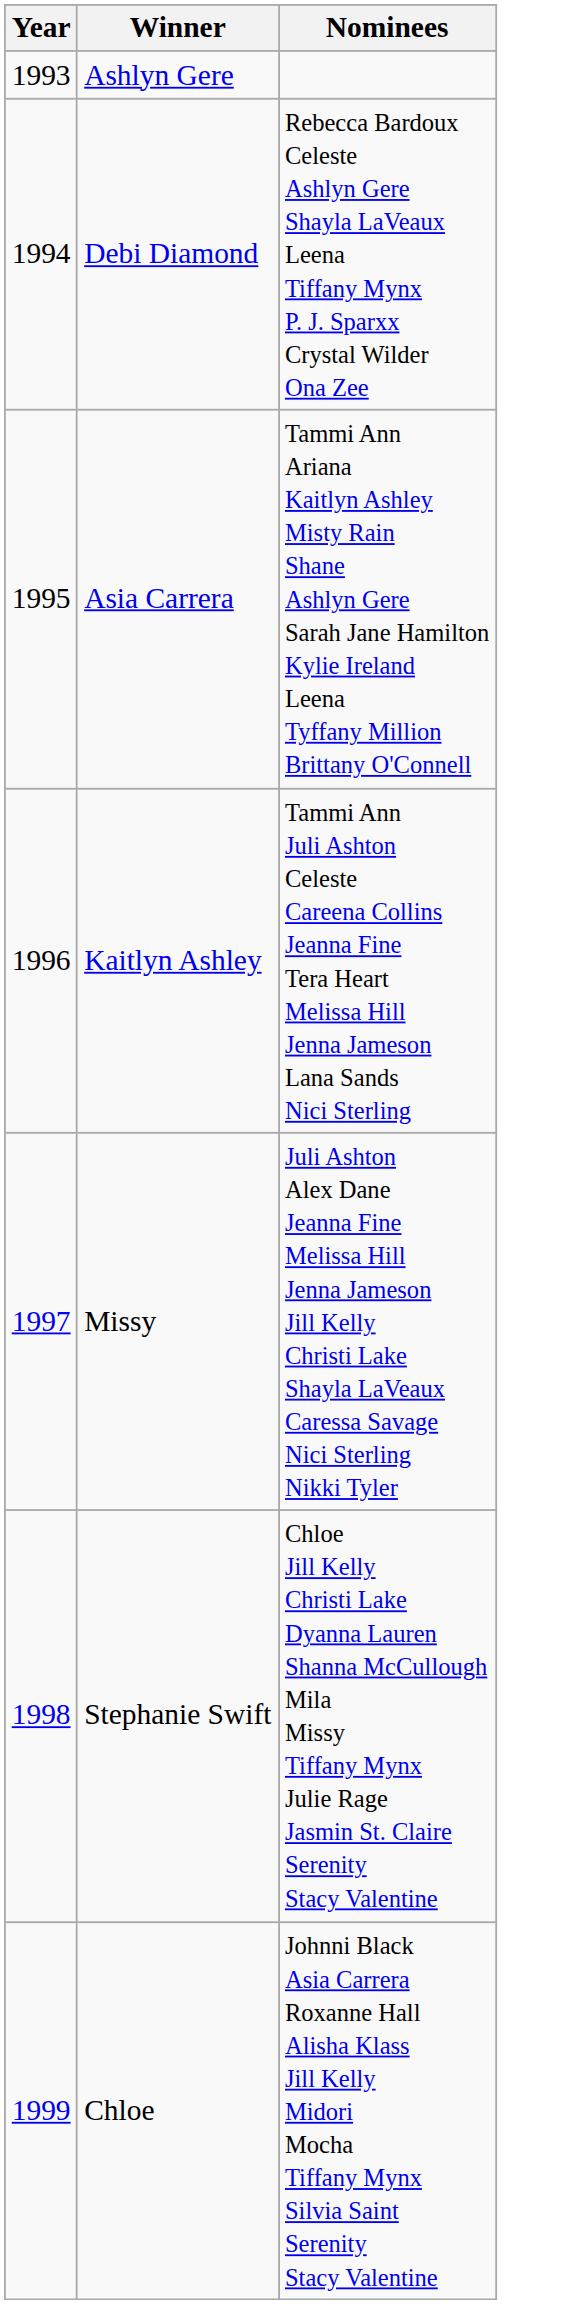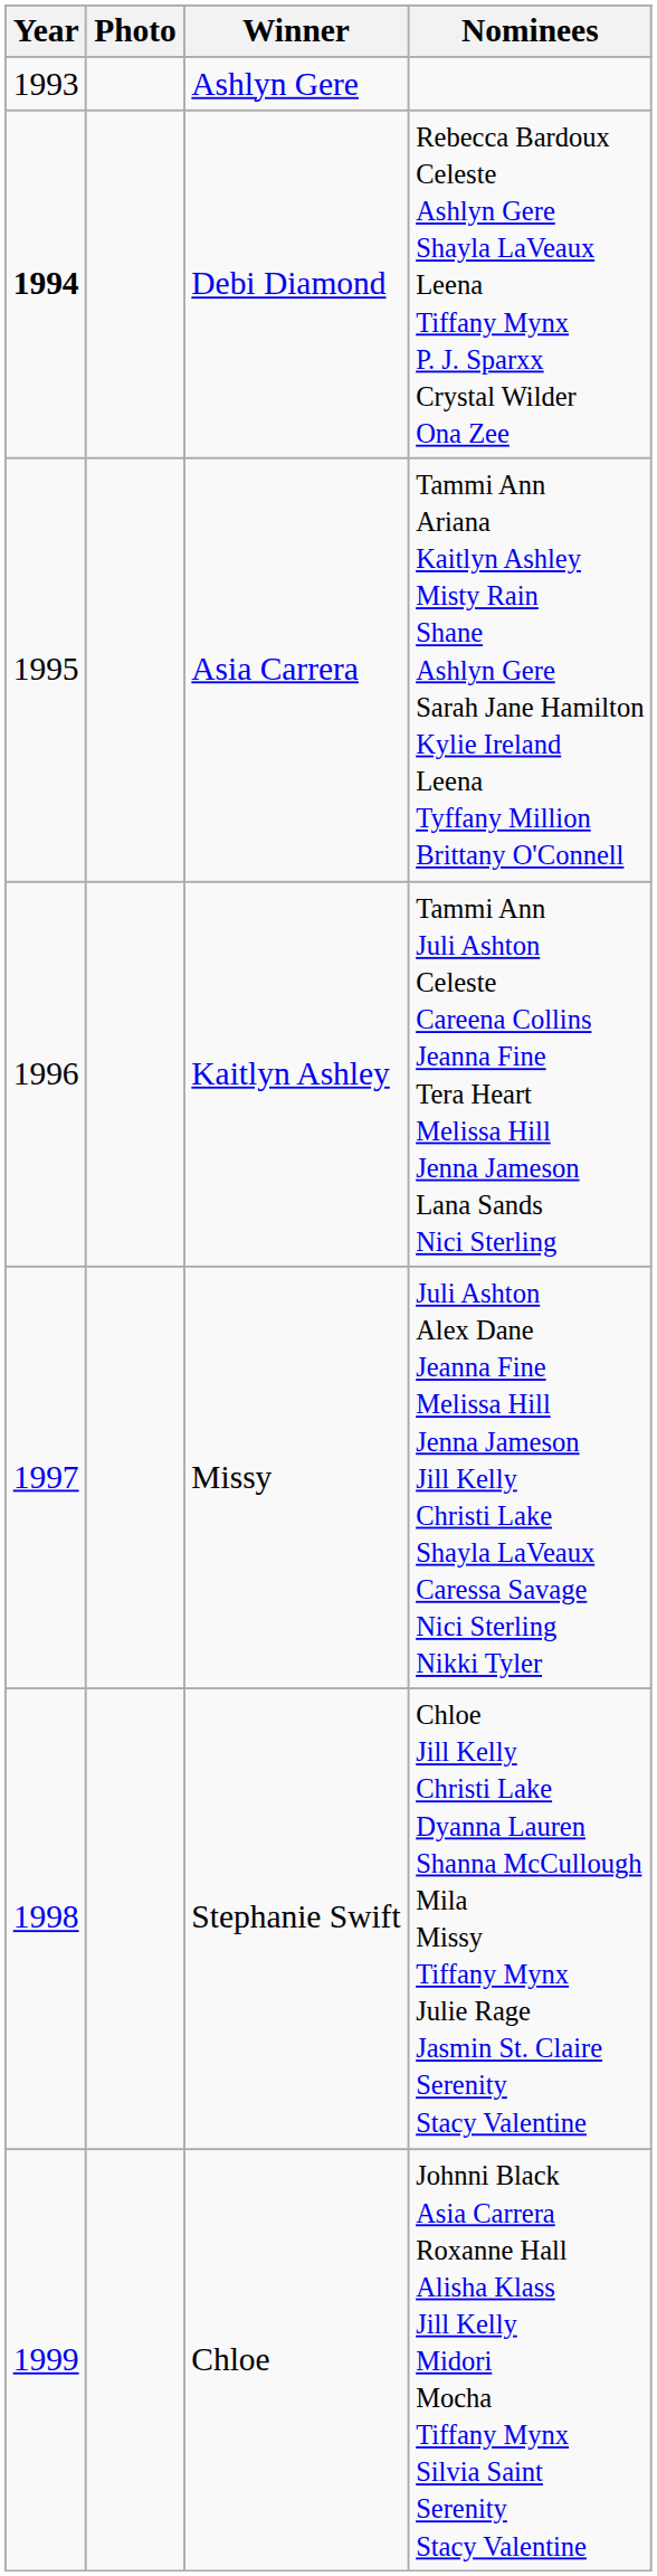 <table class="wikitable sortable">
 <tr>
 <th>Year</th>
+<th>Photo</th>
 <th>Winner</th>
 <th>Nominees</th>
 </tr>
 <tr>
 <td>1993</td>
+<td></td>
 <td><a href='#'>Ashlyn Gere</a></td>
 <td></td>
 </tr>
 <tr>
-<td>1994</td>
+<td><strong>1994</strong></td>
+<td></td>
 <td><a href='#'>Debi Diamond</a></td>
 <td><small>Rebecca Bardoux<br>Celeste<br><a href='#'>Ashlyn Gere</a><br><a href='#'>Shayla LaVeaux</a><br>Leena<br><a href='#'>Tiffany Mynx</a><br><a href='#'>P. J. Sparxx</a><br>Crystal Wilder<br><a href='#'>Ona Zee</a></small></td>
 </tr>
 <tr>
 <td>1995</td>
+<td></td>
 <td><a href='#'>Asia Carrera</a></td>
 <td><small>Tammi Ann<br>Ariana<br><a href='#'>Kaitlyn Ashley</a><br><a href='#'>Misty Rain</a><br><a href='#'>Shane</a><br><a href='#'>Ashlyn Gere</a><br>Sarah Jane Hamilton<br><a href='#'>Kylie Ireland</a><br>Leena<br><a href='#'>Tyffany Million</a><br><a href='#'>Brittany O'Connell</a></small></td>
 </tr>
 <tr>
 <td 13th AVN Awards>1996</td>
+<td></td>
 <td><a href='#'>Kaitlyn Ashley</a></td>
 <td><small>Tammi Ann<br><a href='#'>Juli Ashton</a><br>Celeste<br><a href='#'>Careena Collins</a><br><a href='#'>Jeanna Fine</a><br>Tera Heart<br><a href='#'>Melissa Hill</a><br><a href='#'>Jenna Jameson</a><br>Lana Sands<br><a href='#'>Nici Sterling</a></small></td>
 </tr>
 <tr>
 <td><a href='#'>1997</a></td>
+<td></td>
 <td>Missy</td>
 <td><small><a href='#'>Juli Ashton</a><br>Alex Dane<br><a href='#'>Jeanna Fine</a><br><a href='#'>Melissa Hill</a><br><a href='#'>Jenna Jameson</a><br><a href='#'>Jill Kelly</a><br><a href='#'>Christi Lake</a><br><a href='#'>Shayla LaVeaux</a><br><a href='#'>Caressa Savage</a><br><a href='#'>Nici Sterling</a><br><a href='#'>Nikki Tyler</a></small></td>
 </tr>
 <tr>
 <td><a href='#'>1998</a></td>
+<td></td>
 <td>Stephanie Swift</td>
 <td><small> Chloe<br><a href='#'>Jill Kelly</a><br><a href='#'>Christi Lake</a><br><a href='#'>Dyanna Lauren</a><br><a href='#'>Shanna McCullough</a><br>Mila<br>Missy<br><a href='#'>Tiffany Mynx</a><br>Julie Rage<br><a href='#'>Jasmin St. Claire</a><br><a href='#'>Serenity</a><br><a href='#'>Stacy Valentine</a></small></td>
 </tr>
 <tr>
 <td><a href='#'>1999</a></td>
+<td></td>
 <td>Chloe</td>
 <td><small>Johnni Black<br><a href='#'>Asia Carrera</a><br>Roxanne Hall<br><a href='#'>Alisha Klass</a><br><a href='#'>Jill Kelly</a><br><a href='#'>Midori</a><br>Mocha<br><a href='#'>Tiffany Mynx</a><br><a href='#'>Silvia Saint</a><br><a href='#'>Serenity</a><br><a href='#'>Stacy Valentine</a></small></td>
 </tr>
 </table>
